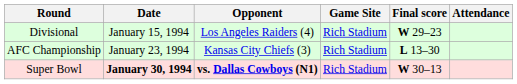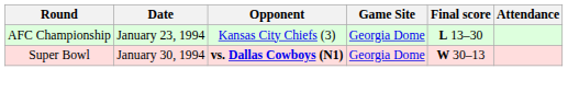 <table class="wikitable">
 <tr>
 <th>Round</th>
 <th>Date</th>
 <th>Opponent</th>
 <th>Game Site</th>
 <th>Final score</th>
 <th>Attendance</th>
 </tr>
 <tr align="center" bgcolor="#ddffdd">
-<td>Divisional</td>
-<td>January 15, 1994</td>
-<td><a href='#'>Los Angeles Raiders</a> (4)</td>
-<td><a href='#'>Rich Stadium</a></td>
-<td><strong>W</strong> 29–23</td>
-<td></td>
-</tr>
-<tr align="center" bgcolor="#ddffdd">
 <td>AFC Championship</td>
 <td>January 23, 1994</td>
 <td><a href='#'>Kansas City Chiefs</a> (3)</td>
-<td><a href='#'>Rich Stadium</a></td>
+<td><a href='#'>Georgia Dome</a></td>
 <td><strong>L</strong> 13–30</td>
 <td></td>
 </tr>
 <tr align="center" bgcolor="#ffdddd">
 <td>Super Bowl</td>
-<td><strong>January 30, 1994</strong></td>
+<td>January 30, 1994</td>
 <td><strong>vs. <a href='#'>Dallas Cowboys</a> (N1)</strong></td>
-<td><a href='#'>Rich Stadium</a></td>
+<td><a href='#'>Georgia Dome</a></td>
 <td><strong>W</strong> 30–13</td>
 <td></td>
 </tr>
 </table>
